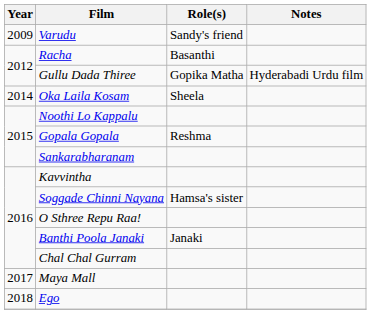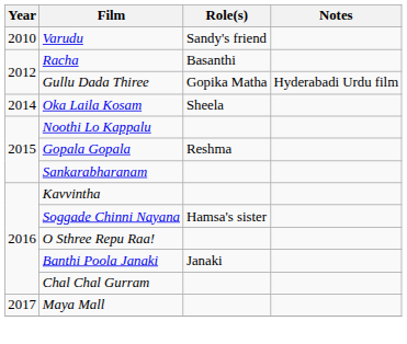 <table class="wikitable sortable">
 <tr>
 <th>Year</th>
 <th>Film</th>
 <th class="unsortable">Role(s)</th>
 <th>Notes</th>
 </tr>
 <tr>
-<td>2009</td>
+<td>2010</td>
 <td><em><a href='#'>Varudu</a></em></td>
 <td>Sandy's friend</td>
 <td></td>
 </tr>
 <tr>
 <td rowspan="2">2012</td>
 <td><em><a href='#'>Racha</a></em></td>
 <td>Basanthi</td>
 <td></td>
 </tr>
 <tr>
 <td><em>Gullu Dada Thiree</em></td>
 <td>Gopika Matha</td>
 <td>Hyderabadi Urdu film</td>
 </tr>
 <tr>
 <td>2014</td>
 <td><em><a href='#'>Oka Laila Kosam</a></em></td>
 <td>Sheela</td>
 <td></td>
 </tr>
 <tr>
 <td rowspan="3">2015</td>
 <td><em><a href='#'>Noothi Lo Kappalu</a></em></td>
 <td></td>
 <td></td>
 </tr>
 <tr>
 <td><em><a href='#'>Gopala Gopala</a></em></td>
 <td>Reshma</td>
 <td></td>
 </tr>
 <tr>
 <td><em><a href='#'>Sankarabharanam</a></em></td>
 <td></td>
 <td></td>
 </tr>
 <tr>
 <td rowspan="5">2016</td>
 <td><em>Kavvintha</em></td>
 <td></td>
 <td></td>
 </tr>
 <tr>
 <td><em><a href='#'>Soggade Chinni Nayana</a></em></td>
 <td>Hamsa's sister</td>
 <td></td>
 </tr>
 <tr>
 <td><em>O Sthree Repu Raa!</em></td>
 <td></td>
 <td></td>
 </tr>
 <tr>
 <td><em><a href='#'>Banthi Poola Janaki</a></em></td>
 <td>Janaki</td>
 <td></td>
 </tr>
 <tr>
 <td><em>Chal Chal Gurram</em></td>
 <td></td>
 <td></td>
 </tr>
 <tr>
 <td>2017</td>
 <td><em>Maya Mall</em></td>
 <td></td>
 <td></td>
 </tr>
 <tr>
-<td>2018</td>
-<td scope="row" align="left"><em><a href='#'>Ego</a></em></td>
-<td></td>
-<td></td>
-</tr>
-<tr>
 </tr>
 </table>
